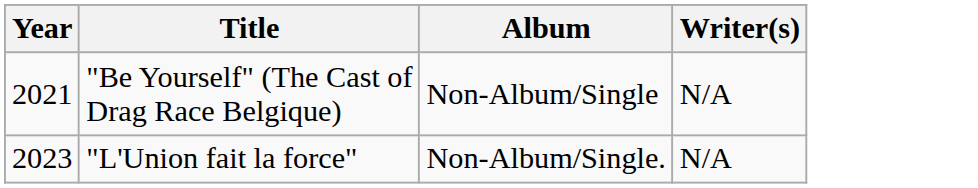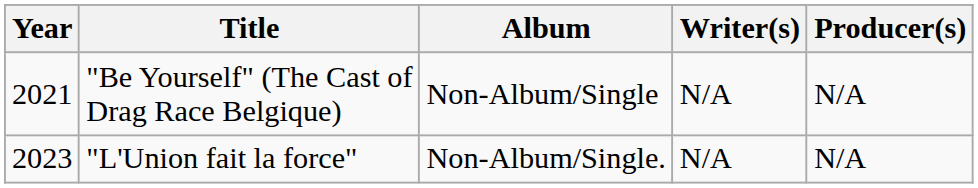 <table class="wikitable plainrowheaders" style="text-align:left;">
 <tr>
 <th>Year</th>
 <th>Title</th>
 <th>Album</th>
 <th>Writer(s)</th>
+<th>Producer(s)</th>
 </tr>
 <tr>
 <td>2021</td>
 <td>"Be Yourself" (The Cast of<br>Drag Race Belgique)</td>
 <td>Non-Album/Single</td>
+<td>N/A</td>
 <td>N/A</td>
 </tr>
 <tr>
 <td>2023</td>
 <td>"L'Union fait la force"</td>
 <td>Non-Album/Single.</td>
 <td>N/A</td>
+<td>N/A</td>
 </tr>
 </table>
